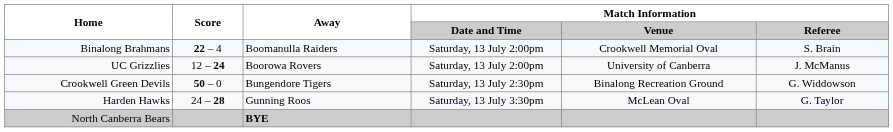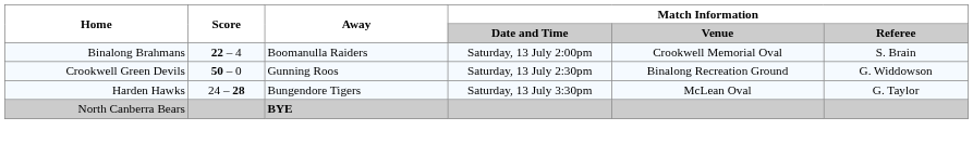 <table border="1" cellpadding="3" cellspacing="0" width="100%" style="border-collapse:collapse;  text-align:center;">
 <tr>
 <th rowspan="2" width="19%">Home</th>
 <th rowspan="2" width="8%">Score</th>
 <th rowspan="2" width="19%">Away</th>
 <th colspan="3">Match Information</th>
 </tr>
 <tr bgcolor="#CCCCCC">
 <th width="17%">Date and Time</th>
 <th width="22%">Venue</th>
 <th width="50%">Referee</th>
 </tr>
 <tr style="text-align:center; background:#f5faff;">
 <td align="right">Binalong Brahmans </td>
 <td align="center"><strong>22</strong> – 4</td>
 <td align="left"> Boomanulla Raiders</td>
 <td>Saturday, 13 July 2:00pm</td>
 <td>Crookwell Memorial Oval</td>
 <td>S. Brain</td>
 </tr>
 <tr style="text-align:center; background:#f5faff;">
-<td align="right">UC Grizzlies </td>
-<td align="center">12 – <strong>24</strong></td>
-<td align="left"><strong></strong> Boorowa Rovers</td>
-<td>Saturday, 13 July 2:00pm</td>
-<td>University of Canberra</td>
-<td>J. McManus</td>
-</tr>
-<tr style="text-align:center; background:#f5faff;">
 <td align="right">Crookwell Green Devils </td>
 <td align="center"><strong>50</strong> – 0</td>
-<td align="left"> Bungendore Tigers</td>
+<td align="left"> Gunning Roos</td>
 <td>Saturday, 13 July 2:30pm</td>
 <td>Binalong Recreation Ground</td>
 <td>G. Widdowson</td>
 </tr>
 <tr style="text-align:center; background:#f5faff;">
 <td align="right">Harden Hawks </td>
 <td align="center">24 – <strong>28</strong></td>
-<td align="left"> Gunning Roos</td>
+<td align="left"> Bungendore Tigers</td>
 <td>Saturday, 13 July 3:30pm</td>
 <td>McLean Oval</td>
 <td>G. Taylor</td>
 </tr>
 <tr style="text-align:center; background:#CCCCCC;">
 <td align="right">North Canberra Bears </td>
 <td></td>
 <td align="left"><strong>BYE</strong></td>
 <td></td>
 <td></td>
 <td></td>
 </tr>
 </table>
